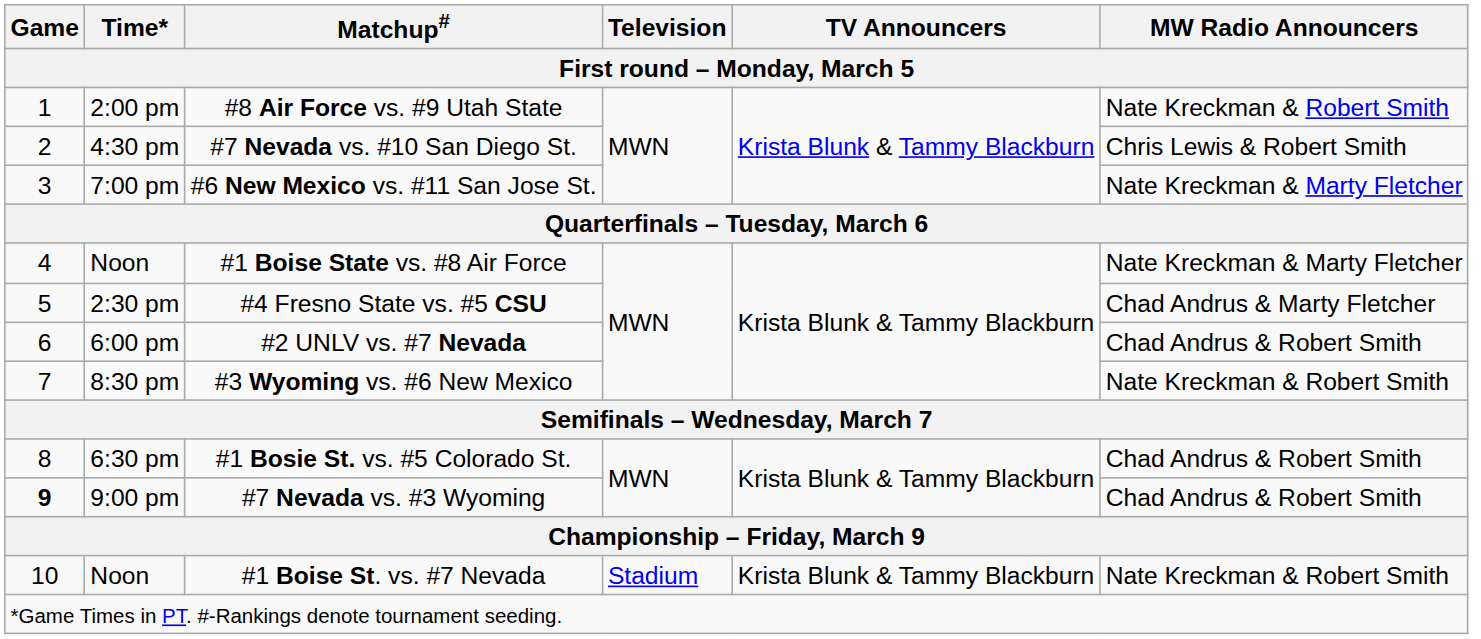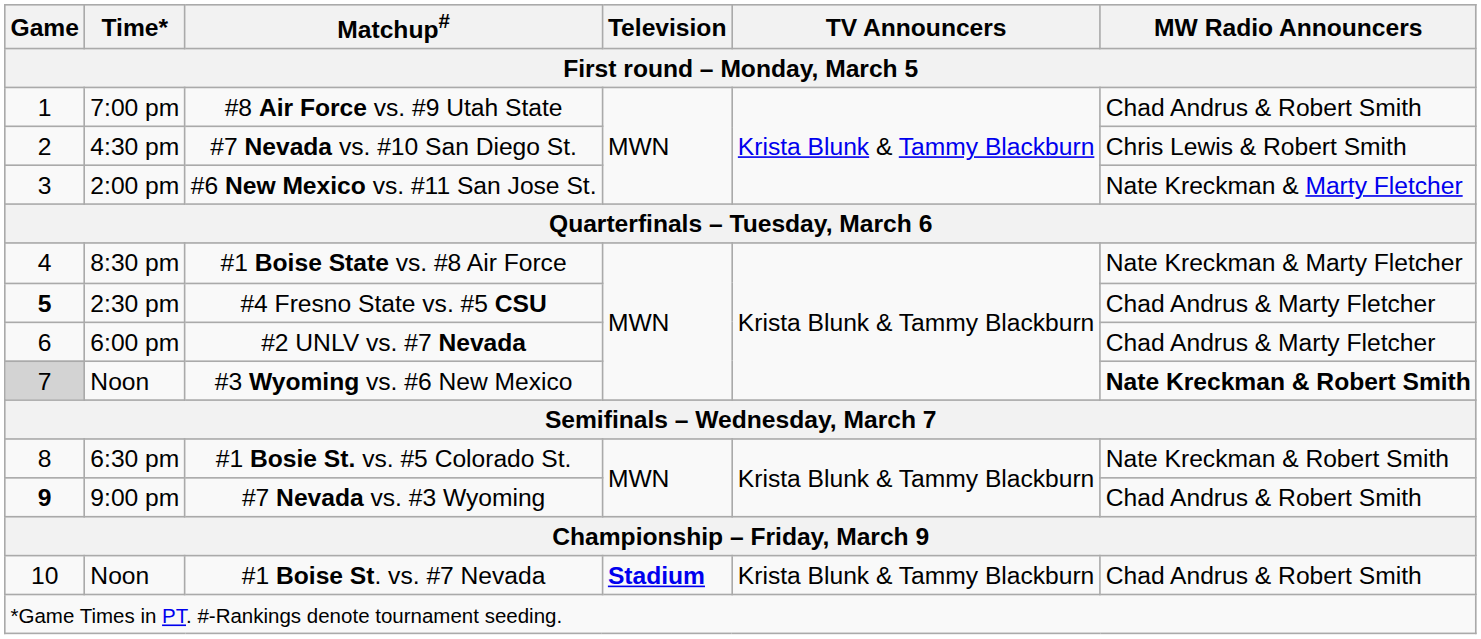 <table class="wikitable" style="font-size: 95%">
 <tr align="center">
 <th>Game</th>
 <th>Time*</th>
 <th>Matchup<sup>#</sup></th>
 <th>Television</th>
 <th>TV Announcers</th>
 <th>MW Radio Announcers</th>
 </tr>
 <tr>
 <th colspan=7>First round – Monday, March 5</th>
 </tr>
 <tr>
 <td style="text-align: center;">1</td>
-<td>2:00 pm</td>
+<td>7:00 pm</td>
 <td style="text-align: center;">#8 <strong>Air Force</strong> vs. #9 Utah State</td>
 <td rowspan=3>MWN</td>
 <td rowspan=3><a href='#'>Krista Blunk</a> & <a href='#'>Tammy Blackburn</a></td>
-<td>Nate Kreckman & <a href='#'>Robert Smith</a></td>
+<td>Chad Andrus & Robert Smith</td>
 </tr>
 <tr>
 <td style="text-align: center;">2</td>
 <td>4:30 pm</td>
 <td style="text-align: center;">#7 <strong>Nevada</strong> vs. #10 San Diego St.</td>
 <td>Chris Lewis & Robert Smith</td>
 </tr>
 <tr>
 <td style="text-align: center;">3</td>
-<td>7:00 pm</td>
+<td>2:00 pm</td>
 <td style="text-align: center;">#6 <strong>New Mexico</strong> vs. #11 San Jose St.</td>
 <td>Nate Kreckman & <a href='#'>Marty Fletcher</a></td>
 </tr>
 <tr>
 <th colspan=7>Quarterfinals – Tuesday, March 6</th>
 </tr>
 <tr>
 <td style="text-align: center;">4</td>
-<td>Noon</td>
+<td>8:30 pm</td>
 <td style="text-align: center;">#1 <strong>Boise State</strong> vs. #8 Air Force</td>
 <td rowspan=4>MWN</td>
 <td rowspan=4>Krista Blunk & Tammy Blackburn</td>
 <td>Nate Kreckman & Marty Fletcher</td>
 </tr>
 <tr>
-<td style="text-align: center;">5</td>
+<td style="text-align: center;"><strong>5</strong></td>
 <td>2:30 pm</td>
 <td style="text-align: center;">#4 Fresno State  vs. #5 <strong>CSU</strong></td>
 <td>Chad Andrus & Marty Fletcher</td>
 </tr>
 <tr>
 <td style="text-align: center;">6</td>
 <td>6:00 pm</td>
 <td style="text-align: center;">#2 UNLV vs. #7 <strong>Nevada</strong></td>
-<td>Chad Andrus & Robert Smith</td>
+<td>Chad Andrus & Marty Fletcher</td>
 </tr>
 <tr>
-<td style="text-align: center;">7</td>
-<td>8:30 pm</td>
+<td style="background: lightgrey; text-align: center;">7</td>
+<td>Noon</td>
 <td style="text-align: center;">#3 <strong>Wyoming</strong> vs. #6 New Mexico</td>
-<td>Nate Kreckman & Robert Smith</td>
+<td><strong>Nate Kreckman & Robert Smith</strong></td>
 </tr>
 <tr>
 <th colspan=7>Semifinals – Wednesday, March 7</th>
 </tr>
 <tr>
 <td style="text-align: center;">8</td>
 <td>6:30 pm</td>
 <td style="text-align: center;">#1 <strong>Bosie St.</strong> vs. #5 Colorado St.</td>
 <td rowspan=2>MWN</td>
 <td rowspan=2>Krista Blunk & Tammy Blackburn</td>
-<td>Chad Andrus & Robert Smith</td>
+<td>Nate Kreckman & Robert Smith</td>
 </tr>
 <tr>
 <td style="text-align: center;"><strong>9</strong></td>
 <td>9:00 pm</td>
 <td style="text-align: center;">#7 <strong>Nevada</strong> vs. #3 Wyoming</td>
 <td>Chad Andrus & Robert Smith</td>
 </tr>
 <tr>
 <th colspan=7>Championship – Friday, March 9</th>
 </tr>
 <tr>
 <td style="text-align: center;">10</td>
 <td>Noon</td>
 <td style="text-align: center;">#1 <strong>Boise St</strong>. vs. #7 Nevada</td>
-<td><a href='#'>Stadium</a></td>
+<td><strong><a href='#'>Stadium</a></strong></td>
 <td>Krista Blunk & Tammy Blackburn</td>
-<td>Nate Kreckman & Robert Smith</td>
+<td>Chad Andrus & Robert Smith</td>
 </tr>
 <tr>
 <td colspan=6><small>*Game Times in <a href='#'>PT</a>. #-Rankings denote tournament seeding.</small></td>
 </tr>
 </table>
